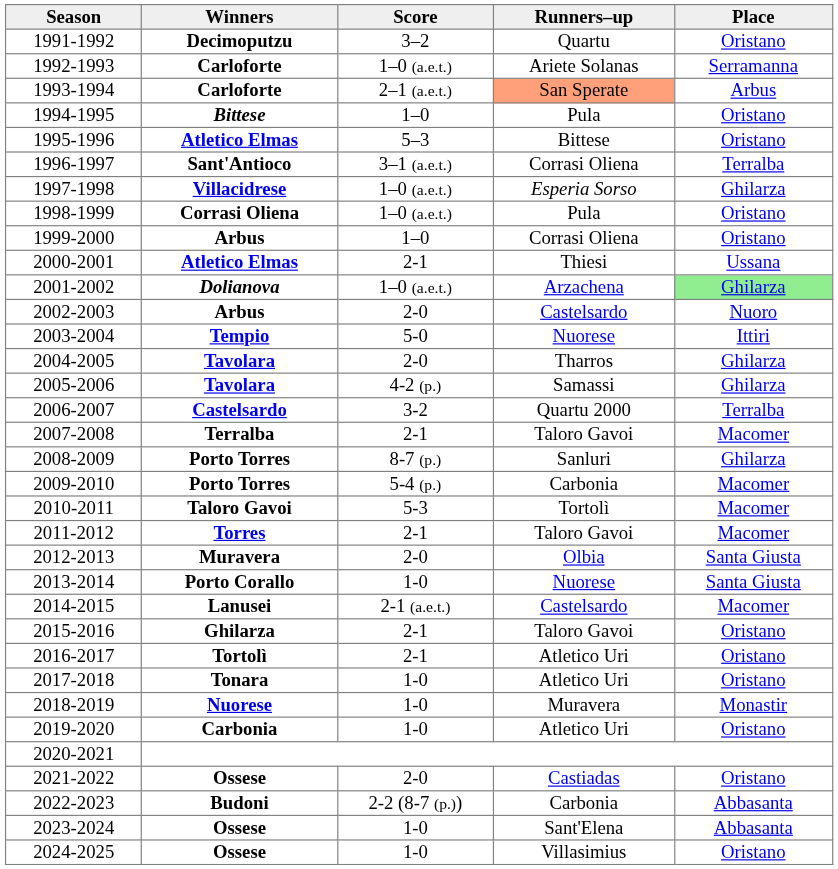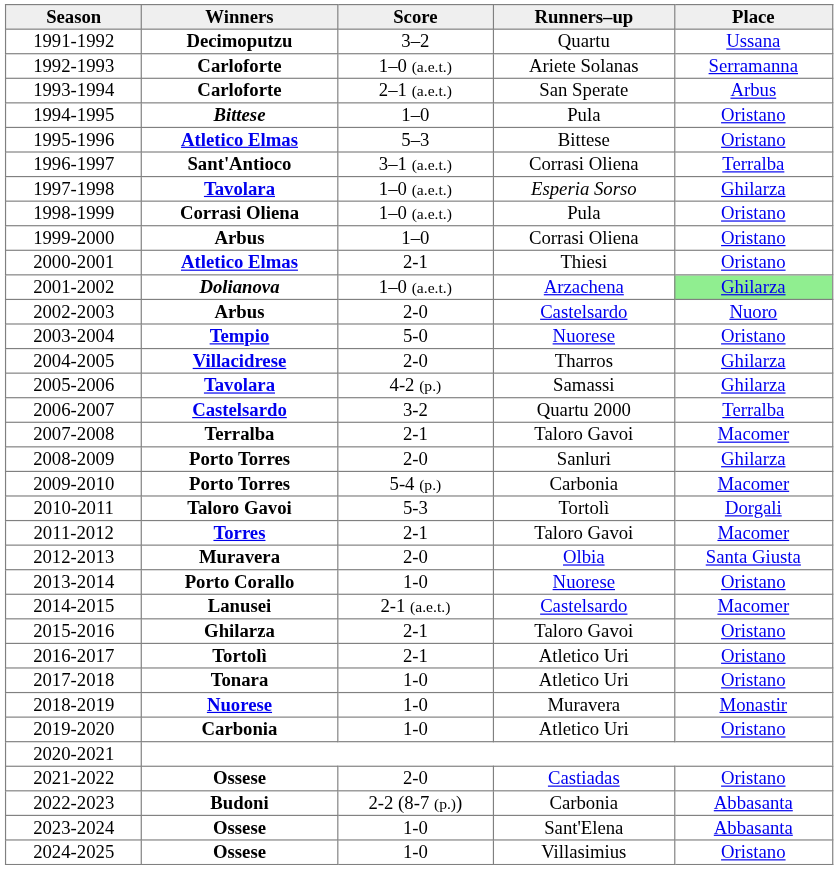 <table class="toccolours" border="1" cellpadding="1" style="border-collapse: collapse; text-align: center; width: 80%; margin: 0 auto;">
 <tr style="background: #efefef;"|+Sardinian Cup finals>
 <th scope="col">Season</th>
 <th scope="col">Winners</th>
 <th scope="col">Score</th>
 <th scope="col">Runners–up</th>
 <th scope="col">Place</th>
 </tr>
 <tr>
 <td align=center>1991-1992</td>
 <th scope=row>Decimoputzu</th>
 <td align=center>3–2</td>
 <td>Quartu</td>
-<td align=center><a href='#'>Oristano</a></td>
+<td align=center><a href='#'>Ussana</a></td>
 </tr>
 <tr>
 <td align=center>1992-1993</td>
 <th scope=row>Carloforte</th>
 <td align=center>1–0 <small>(a.e.t.)</small></td>
 <td>Ariete Solanas</td>
 <td align=center><a href='#'>Serramanna</a></td>
 </tr>
 <tr>
 <td align=center>1993-1994</td>
 <th scope=row>Carloforte</th>
 <td align=center>2–1 <small>(a.e.t.)</small></td>
-<td style="background: lightsalmon;">San Sperate</td>
+<td>San Sperate</td>
 <td align=center><a href='#'>Arbus</a></td>
 </tr>
 <tr>
 <td align=center>1994-1995</td>
 <th scope=row><em>Bittese</em></th>
 <td align=center>1–0</td>
 <td>Pula</td>
 <td align=center><a href='#'>Oristano</a></td>
 </tr>
 <tr>
 <td align=center>1995-1996</td>
 <th scope=row><a href='#'>Atletico Elmas</a></th>
 <td align=center>5–3</td>
 <td>Bittese</td>
 <td align=center><a href='#'>Oristano</a></td>
 </tr>
 <tr>
 <td align=center>1996-1997</td>
 <th scope=row>Sant'Antioco</th>
 <td align=center>3–1 <small>(a.e.t.)</small></td>
 <td>Corrasi Oliena</td>
 <td align=center><a href='#'>Terralba</a></td>
 </tr>
 <tr>
 <td align=center>1997-1998</td>
-<th scope=row><a href='#'>Villacidrese</a></th>
+<th scope=row><a href='#'>Tavolara</a></th>
 <td align=center>1–0 <small>(a.e.t.)</small></td>
 <td><em>Esperia Sorso</em></td>
 <td align=center><a href='#'>Ghilarza</a></td>
 </tr>
 <tr>
 <td align=center>1998-1999</td>
 <th scope=row>Corrasi Oliena</th>
 <td align=center>1–0 <small>(a.e.t.)</small></td>
 <td>Pula</td>
 <td align=center><a href='#'>Oristano</a></td>
 </tr>
 <tr>
 <td align=center>1999-2000</td>
 <th scope=row>Arbus</th>
 <td align=center>1–0</td>
 <td>Corrasi Oliena</td>
 <td align=center><a href='#'>Oristano</a></td>
 </tr>
 <tr>
 <td align=center>2000-2001</td>
 <th scope=row><a href='#'>Atletico Elmas</a></th>
 <td align=center>2-1</td>
 <td>Thiesi</td>
-<td align=center><a href='#'>Ussana</a></td>
+<td align=center><a href='#'>Oristano</a></td>
 </tr>
 <tr>
 <td align=center>2001-2002</td>
 <th scope=row><em>Dolianova</em></th>
 <td align=center>1–0 <small>(a.e.t.)</small></td>
 <td><a href='#'>Arzachena</a></td>
 <td align=center style="background: lightgreen;"><a href='#'>Ghilarza</a></td>
 </tr>
 <tr>
 <td align=center>2002-2003</td>
 <th scope=row>Arbus</th>
 <td align=center>2-0</td>
 <td><a href='#'>Castelsardo</a></td>
 <td align=center><a href='#'>Nuoro</a></td>
 </tr>
 <tr>
 <td align=center>2003-2004</td>
 <th scope=row><a href='#'>Tempio</a></th>
 <td align=center>5-0</td>
 <td><a href='#'>Nuorese</a></td>
-<td align=center><a href='#'>Ittiri</a></td>
+<td align=center><a href='#'>Oristano</a></td>
 </tr>
 <tr>
 <td align=center>2004-2005</td>
-<th scope=row><a href='#'>Tavolara</a></th>
+<th scope=row><a href='#'>Villacidrese</a></th>
 <td align=center>2-0</td>
 <td>Tharros</td>
 <td align=center><a href='#'>Ghilarza</a></td>
 </tr>
 <tr>
 <td align=center>2005-2006</td>
 <th scope=row><a href='#'>Tavolara</a></th>
 <td align=center>4-2 <small>(p.)</small></td>
 <td>Samassi</td>
 <td align=center><a href='#'>Ghilarza</a></td>
 </tr>
 <tr>
 <td align=center>2006-2007</td>
 <th scope=row><a href='#'>Castelsardo</a></th>
 <td align=center>3-2</td>
 <td>Quartu 2000</td>
 <td align=center><a href='#'>Terralba</a></td>
 </tr>
 <tr>
 <td align=center>2007-2008</td>
 <th scope=row>Terralba</th>
 <td align=center>2-1</td>
 <td>Taloro Gavoi</td>
 <td align=center><a href='#'>Macomer</a></td>
 </tr>
 <tr>
 <td align=center>2008-2009</td>
 <th scope=row>Porto Torres</th>
-<td align=center>8-7 <small>(p.)</small></td>
+<td align=center>2-0</td>
 <td>Sanluri</td>
 <td align=center><a href='#'>Ghilarza</a></td>
 </tr>
 <tr>
 <td align=center>2009-2010</td>
 <th scope=row>Porto Torres</th>
 <td align=center>5-4 <small>(p.)</small></td>
 <td>Carbonia</td>
 <td align=center><a href='#'>Macomer</a></td>
 </tr>
 <tr>
 <td align=center>2010-2011</td>
 <th scope=row>Taloro Gavoi</th>
 <td align=center>5-3</td>
 <td>Tortolì</td>
-<td align=center><a href='#'>Macomer</a></td>
+<td align=center><a href='#'>Dorgali</a></td>
 </tr>
 <tr>
 <td align=center>2011-2012</td>
 <th scope=row><a href='#'>Torres</a></th>
 <td align=center>2-1</td>
 <td>Taloro Gavoi</td>
 <td align=center><a href='#'>Macomer</a></td>
 </tr>
 <tr>
 <td align=center>2012-2013</td>
 <th scope=row>Muravera</th>
 <td align=center>2-0</td>
 <td><a href='#'>Olbia</a></td>
 <td align=center><a href='#'>Santa Giusta</a></td>
 </tr>
 <tr>
 <td align=center>2013-2014</td>
 <th scope=row>Porto Corallo</th>
 <td align=center>1-0</td>
 <td><a href='#'>Nuorese</a></td>
-<td align=center><a href='#'>Santa Giusta</a></td>
+<td align=center><a href='#'>Oristano</a></td>
 </tr>
 <tr>
 <td align=center>2014-2015</td>
 <th scope=row>Lanusei</th>
 <td align=center>2-1 <small>(a.e.t.)</small></td>
 <td><a href='#'>Castelsardo</a></td>
 <td align=center><a href='#'>Macomer</a></td>
 </tr>
 <tr>
 <td align=center>2015-2016</td>
 <th scope=row>Ghilarza</th>
 <td align=center>2-1</td>
 <td>Taloro Gavoi</td>
 <td align=center><a href='#'>Oristano</a></td>
 </tr>
 <tr>
 <td align=center>2016-2017</td>
 <th scope=row>Tortolì</th>
 <td align=center>2-1</td>
 <td>Atletico Uri</td>
 <td align=center><a href='#'>Oristano</a></td>
 </tr>
 <tr>
 <td align=center>2017-2018</td>
 <th scope=row>Tonara</th>
 <td align=center>1-0</td>
 <td>Atletico Uri</td>
 <td align=center><a href='#'>Oristano</a></td>
 </tr>
 <tr>
 <td align=center>2018-2019</td>
 <th scope=row><a href='#'>Nuorese</a></th>
 <td align=center>1-0</td>
 <td>Muravera</td>
 <td align=center><a href='#'>Monastir</a></td>
 </tr>
 <tr>
 <td align=center>2019-2020</td>
 <th scope=row>Carbonia</th>
 <td align=center>1-0</td>
 <td>Atletico Uri</td>
 <td align=center><a href='#'>Oristano</a></td>
 </tr>
 <tr>
 <td align=center>2020-2021</td>
 </tr>
 <tr>
 <td align=center>2021-2022</td>
 <th scope=row>Ossese</th>
 <td align=center>2-0</td>
 <td><a href='#'>Castiadas</a></td>
 <td align=center><a href='#'>Oristano</a></td>
 </tr>
 <tr>
 <td align=center>2022-2023</td>
 <th scope=row>Budoni</th>
 <td align=center>2-2 (8-7 <small>(p.)</small>)</td>
 <td>Carbonia</td>
 <td align=center><a href='#'>Abbasanta</a></td>
 </tr>
 <tr>
 <td align=center>2023-2024</td>
 <th scope=row>Ossese</th>
 <td align=center>1-0</td>
 <td>Sant'Elena</td>
 <td align=center><a href='#'>Abbasanta</a></td>
 </tr>
 <tr>
 <td align=center>2024-2025</td>
 <th scope=row>Ossese</th>
 <td align=center>1-0</td>
 <td>Villasimius</td>
 <td align=center><a href='#'>Oristano</a></td>
 </tr>
 </table>
